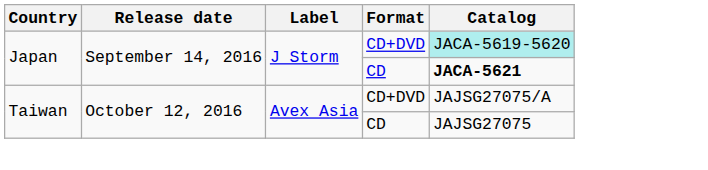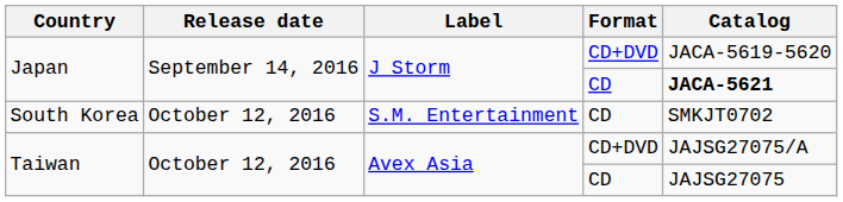 <table class="wikitable">
 <tr>
 <th>Country</th>
 <th>Release date</th>
 <th>Label</th>
 <th>Format</th>
 <th>Catalog</th>
 </tr>
 <tr>
 <td rowspan="2">Japan</td>
 <td rowspan="2">September 14, 2016</td>
 <td rowspan="2"><a href='#'>J Storm</a></td>
 <td><a href='#'>CD+DVD</a></td>
-<td style="background: paleturquoise;">JACA-5619-5620</td>
+<td>JACA-5619-5620</td>
 </tr>
 <tr>
 <td><a href='#'>CD</a></td>
 <td><strong>JACA-5621</strong></td>
+</tr>
+<tr>
+<td>South Korea</td>
+<td>October 12, 2016</td>
+<td><a href='#'>S.M. Entertainment</a></td>
+<td>CD</td>
+<td>SMKJT0702</td>
 </tr>
 <tr>
 <td rowspan="3">Taiwan</td>
 <td rowspan="3">October 12, 2016</td>
 <td rowspan="3"><a href='#'>Avex Asia</a></td>
 <td>CD+DVD</td>
 <td>JAJSG27075/A</td>
 </tr>
 <tr>
 <td>CD</td>
 <td>JAJSG27075</td>
 </tr>
 </table>
